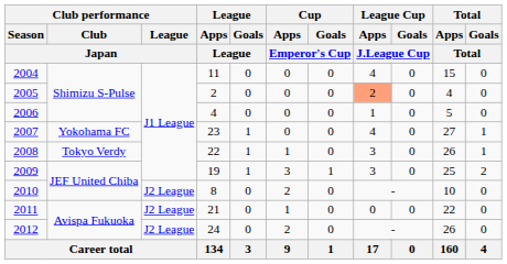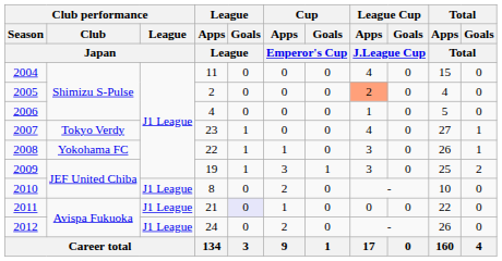 <table class="wikitable" style="text-align:center">
 <tr>
 <th colspan=3>Club performance</th>
 <th colspan=2>League</th>
 <th colspan=2>Cup</th>
 <th colspan=2>League Cup</th>
 <th colspan=2>Total</th>
 </tr>
 <tr>
 <th>Season</th>
 <th>Club</th>
 <th>League</th>
 <th>Apps</th>
 <th>Goals</th>
 <th>Apps</th>
 <th>Goals</th>
 <th>Apps</th>
 <th>Goals</th>
 <th>Apps</th>
 <th>Goals</th>
 </tr>
 <tr>
 <th colspan=3>Japan</th>
 <th colspan=2>League</th>
 <th colspan=2><a href='#'>Emperor's Cup</a></th>
 <th colspan=2><a href='#'>J.League Cup</a></th>
 <th colspan=2>Total</th>
 </tr>
 <tr>
 <td><a href='#'>2004</a></td>
 <td rowspan="3"><a href='#'>Shimizu S-Pulse</a></td>
 <td rowspan="6"><a href='#'>J1 League</a></td>
 <td>11</td>
 <td>0</td>
 <td>0</td>
 <td>0</td>
 <td>4</td>
 <td>0</td>
 <td>15</td>
 <td>0</td>
 </tr>
 <tr>
 <td><a href='#'>2005</a></td>
 <td>2</td>
 <td>0</td>
 <td>0</td>
 <td>0</td>
 <td style="background: lightsalmon;">2</td>
 <td>0</td>
 <td>4</td>
 <td>0</td>
 </tr>
 <tr>
 <td><a href='#'>2006</a></td>
 <td>4</td>
 <td>0</td>
 <td>0</td>
 <td>0</td>
 <td>1</td>
 <td>0</td>
 <td>5</td>
 <td>0</td>
 </tr>
 <tr>
 <td><a href='#'>2007</a></td>
-<td><a href='#'>Yokohama FC</a></td>
+<td><a href='#'>Tokyo Verdy</a></td>
 <td>23</td>
 <td>1</td>
 <td>0</td>
 <td>0</td>
 <td>4</td>
 <td>0</td>
 <td>27</td>
 <td>1</td>
 </tr>
 <tr>
 <td><a href='#'>2008</a></td>
-<td><a href='#'>Tokyo Verdy</a></td>
+<td><a href='#'>Yokohama FC</a></td>
 <td>22</td>
 <td>1</td>
 <td>1</td>
 <td>0</td>
 <td>3</td>
 <td>0</td>
 <td>26</td>
 <td>1</td>
 </tr>
 <tr>
 <td><a href='#'>2009</a></td>
 <td rowspan="2"><a href='#'>JEF United Chiba</a></td>
 <td>19</td>
 <td>1</td>
 <td>3</td>
 <td>1</td>
 <td>3</td>
 <td>0</td>
 <td>25</td>
 <td>2</td>
 </tr>
 <tr>
 <td><a href='#'>2010</a></td>
-<td><a href='#'>J2 League</a></td>
+<td><a href='#'>J1 League</a></td>
 <td>8</td>
 <td>0</td>
 <td>2</td>
 <td>0</td>
 <td colspan="2">-</td>
 <td>10</td>
 <td>0</td>
 </tr>
 <tr>
 <td><a href='#'>2011</a></td>
 <td rowspan="2"><a href='#'>Avispa Fukuoka</a></td>
-<td><a href='#'>J2 League</a></td>
+<td><a href='#'>J1 League</a></td>
 <td>21</td>
-<td>0</td>
+<td style="background: lavender;">0</td>
 <td>1</td>
 <td>0</td>
 <td>0</td>
 <td>0</td>
 <td>22</td>
 <td>0</td>
 </tr>
 <tr>
 <td><a href='#'>2012</a></td>
-<td><a href='#'>J2 League</a></td>
+<td><a href='#'>J1 League</a></td>
 <td>24</td>
 <td>0</td>
 <td>2</td>
 <td>0</td>
 <td colspan="2">-</td>
 <td>26</td>
 <td>0</td>
 </tr>
 <tr>
 <th colspan=3>Career total</th>
 <th>134</th>
 <th>3</th>
 <th>9</th>
 <th>1</th>
 <th>17</th>
 <th>0</th>
 <th>160</th>
 <th>4</th>
 </tr>
 </table>
